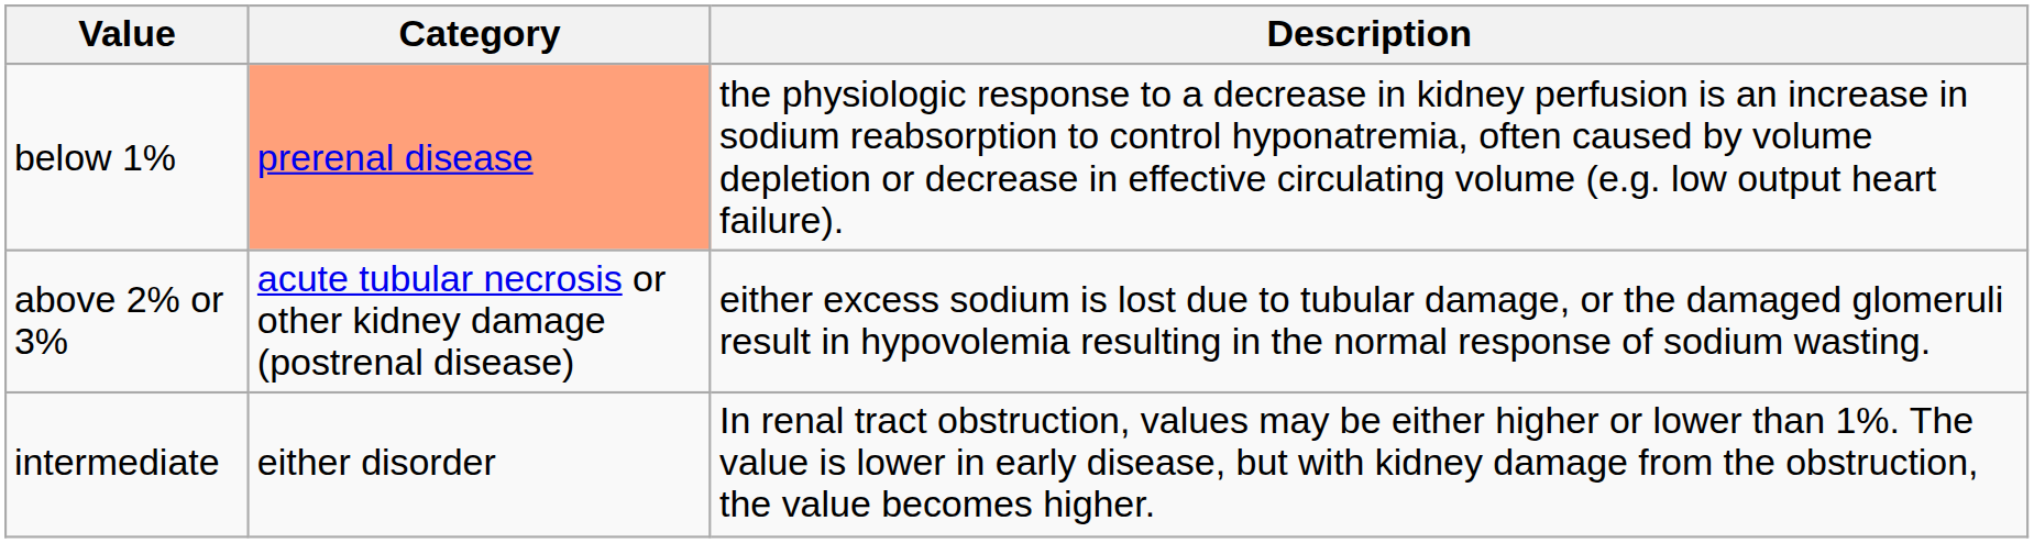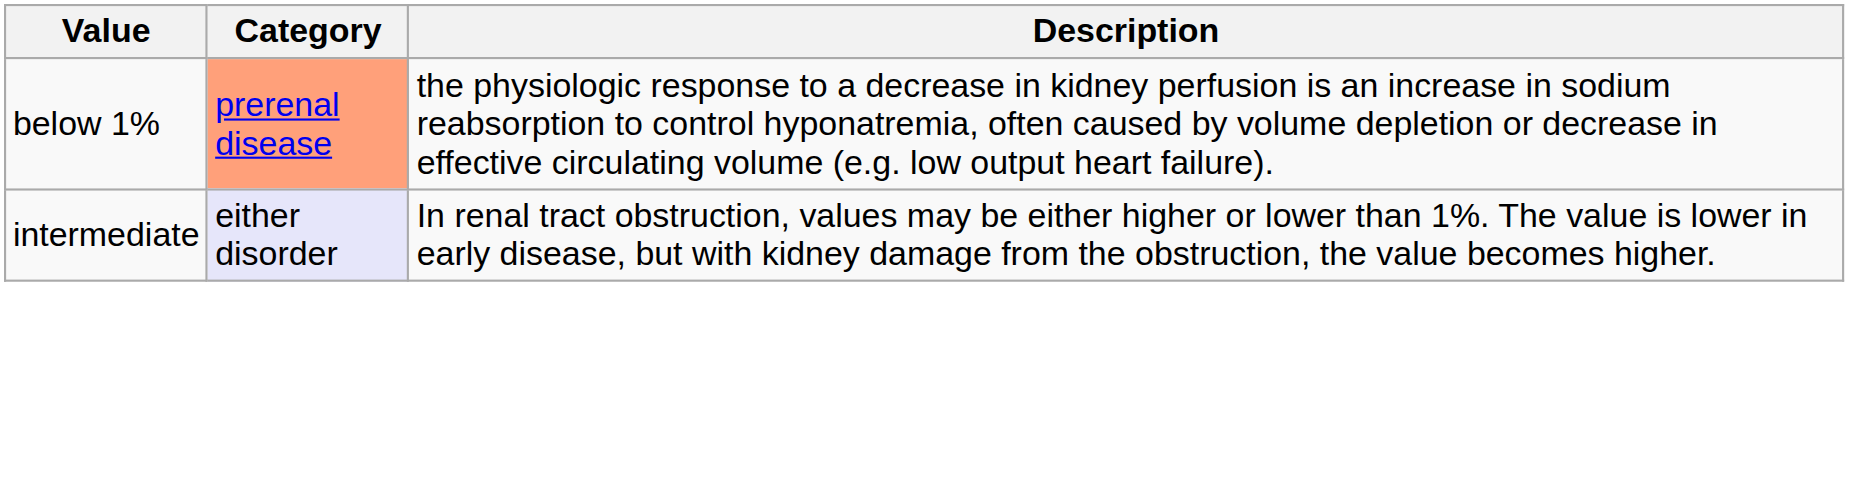 <table class="wikitable">
 <tr>
 <th>Value</th>
 <th>Category</th>
 <th>Description</th>
 </tr>
 <tr>
 <td>below 1%</td>
 <td style="background: lightsalmon;"><a href='#'>prerenal disease</a></td>
 <td>the physiologic response to a decrease in kidney perfusion is an increase in sodium reabsorption to control hyponatremia, often caused by volume depletion or decrease in effective circulating volume (e.g. low output heart failure).</td>
 </tr>
 <tr>
-<td>above 2% or 3%</td>
-<td><a href='#'>acute tubular necrosis</a> or other kidney damage (postrenal disease)</td>
-<td>either excess sodium is lost due to tubular damage, or the damaged glomeruli result in hypovolemia resulting in the normal response of sodium wasting.</td>
-</tr>
-<tr>
 <td>intermediate</td>
-<td>either disorder</td>
+<td style="background: lavender;">either disorder</td>
 <td>In renal tract obstruction, values may be either higher or lower than 1%.  The value is lower in early disease, but with kidney damage from the obstruction, the value becomes higher.</td>
 </tr>
 </table>
